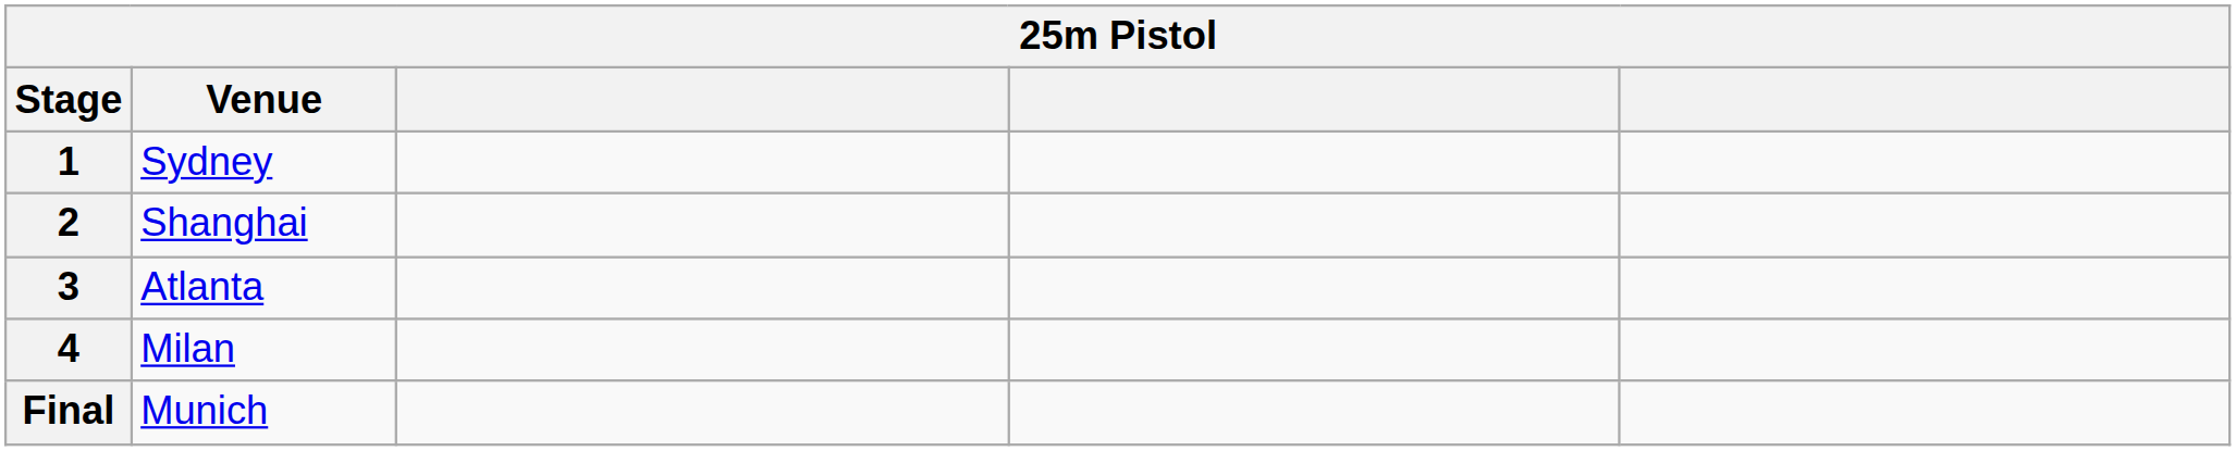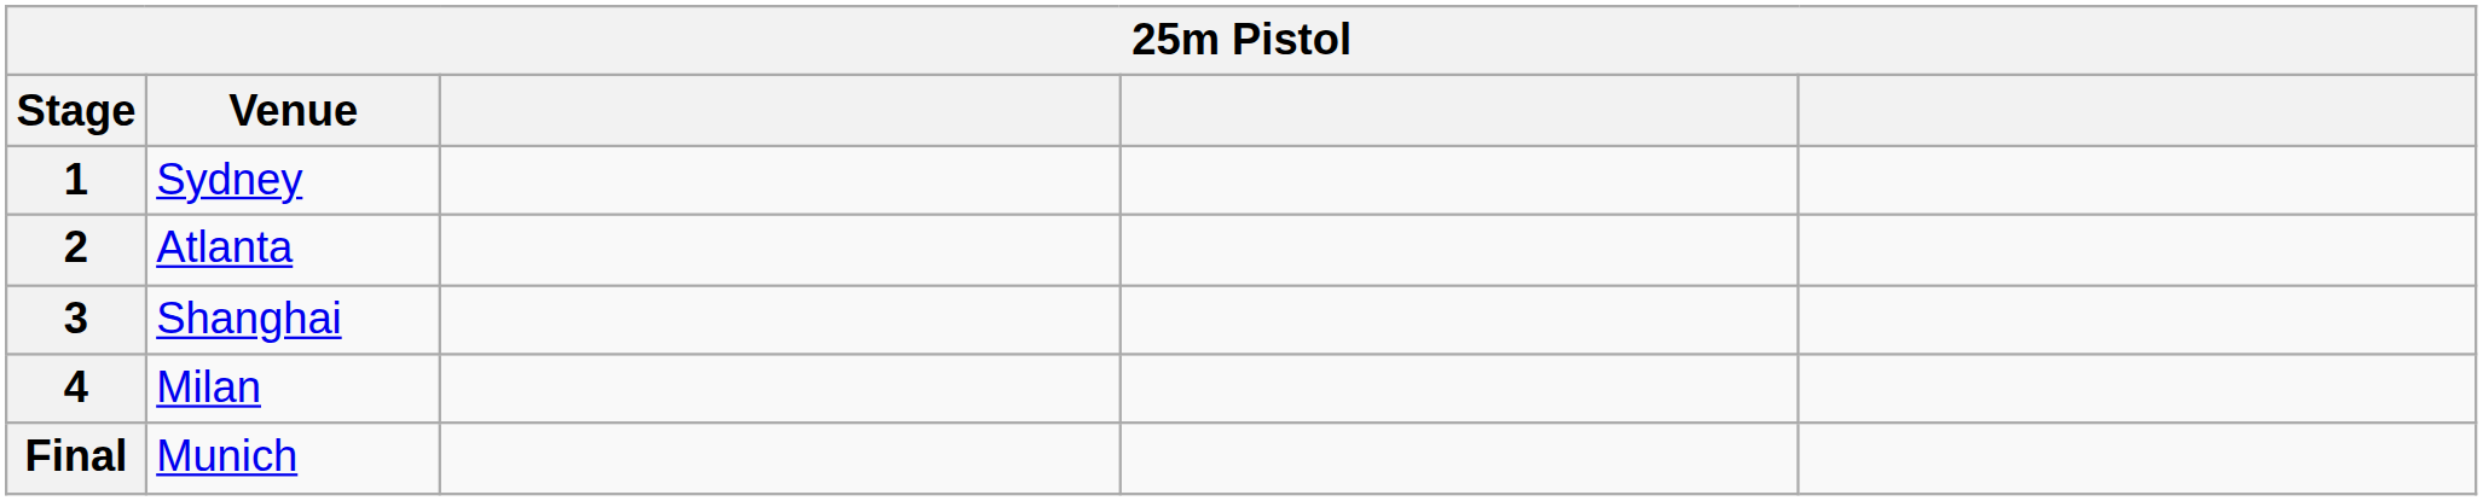 <table class="wikitable">
 <tr>
 <th colspan="5">25m Pistol</th>
 </tr>
 <tr>
 <th>Stage</th>
 <th width=100>Venue</th>
 <th width=240></th>
 <th width=240></th>
 <th width=240></th>
 </tr>
 <tr>
 <th>1</th>
 <td> <a href='#'>Sydney</a></td>
 <td></td>
 <td></td>
 <td></td>
 </tr>
 <tr>
 <th>2</th>
-<td> <a href='#'>Shanghai</a></td>
+<td> <a href='#'>Atlanta</a></td>
 <td></td>
 <td></td>
 <td></td>
 </tr>
 <tr>
 <th>3</th>
-<td> <a href='#'>Atlanta</a></td>
+<td> <a href='#'>Shanghai</a></td>
 <td></td>
 <td></td>
 <td></td>
 </tr>
 <tr>
 <th>4</th>
 <td> <a href='#'>Milan</a></td>
 <td></td>
 <td></td>
 <td></td>
 </tr>
 <tr>
 <th>Final</th>
 <td> <a href='#'>Munich</a></td>
 <td></td>
 <td></td>
 <td></td>
 </tr>
 </table>
